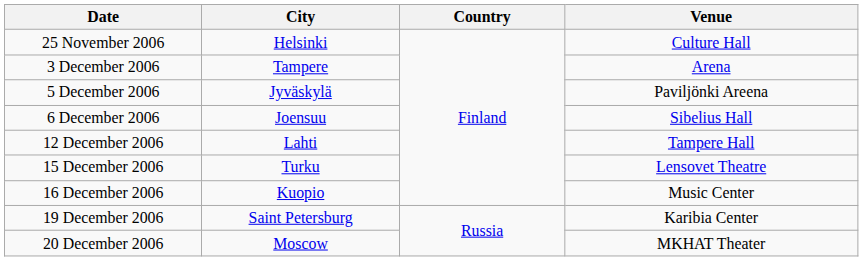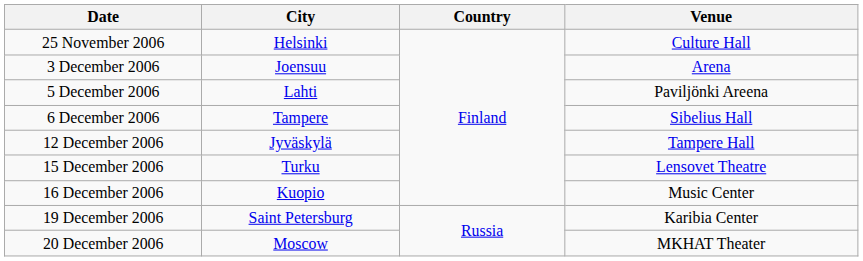 <table class="wikitable plainrowheaders" style="text-align:center;">
 <tr>
 <th scope="col" style="width:12em;">Date</th>
 <th scope="col" style="width:12em;">City</th>
 <th scope="col" style="width:10em;">Country</th>
 <th scope="col" style="width:18em;">Venue</th>
 </tr>
 <tr>
 <td style="text-align:center">25 November 2006</td>
 <td style="text-align:center"><a href='#'>Helsinki</a></td>
 <td style="text-align:center" rowspan="7"><a href='#'>Finland</a></td>
 <td style="text-align:center"><a href='#'>Culture Hall</a></td>
 </tr>
 <tr>
 <td style="text-align:center">3 December 2006</td>
-<td style="text-align:center"><a href='#'>Tampere</a></td>
+<td style="text-align:center"><a href='#'>Joensuu</a></td>
 <td style="text-align:center"><a href='#'>Arena</a></td>
 </tr>
 <tr>
 <td style="text-align:center">5 December 2006</td>
-<td style="text-align:center"><a href='#'>Jyväskylä</a></td>
+<td style="text-align:center"><a href='#'>Lahti</a></td>
 <td style="text-align:center">Paviljönki Areena</td>
 </tr>
 <tr>
 <td style="text-align:center">6 December 2006</td>
-<td style="text-align:center"><a href='#'>Joensuu</a></td>
+<td style="text-align:center"><a href='#'>Tampere</a></td>
 <td style="text-align:center"><a href='#'>Sibelius Hall</a></td>
 </tr>
 <tr>
 <td style="text-align:center">12 December 2006</td>
-<td style="text-align:center"><a href='#'>Lahti</a></td>
+<td style="text-align:center"><a href='#'>Jyväskylä</a></td>
 <td style="text-align:center"><a href='#'>Tampere Hall</a></td>
 </tr>
 <tr>
 <td style="text-align:center">15 December 2006</td>
 <td style="text-align:center"><a href='#'>Turku</a></td>
 <td style="text-align:center"><a href='#'>Lensovet Theatre</a></td>
 </tr>
 <tr>
 <td style="text-align:center">16 December 2006</td>
 <td style="text-align:center"><a href='#'>Kuopio</a></td>
 <td style="text-align:center">Music Center</td>
 </tr>
 <tr>
 <td style="text-align:center">19 December 2006</td>
 <td style="text-align:center"><a href='#'>Saint Petersburg</a></td>
 <td style="text-align:center" rowspan="2"><a href='#'>Russia</a></td>
 <td style="text-align:center">Karibia Center</td>
 </tr>
 <tr>
 <td style="text-align:center">20 December 2006</td>
 <td style="text-align:center"><a href='#'>Moscow</a></td>
 <td style="text-align:center">MKHAT Theater</td>
 </tr>
 </table>
